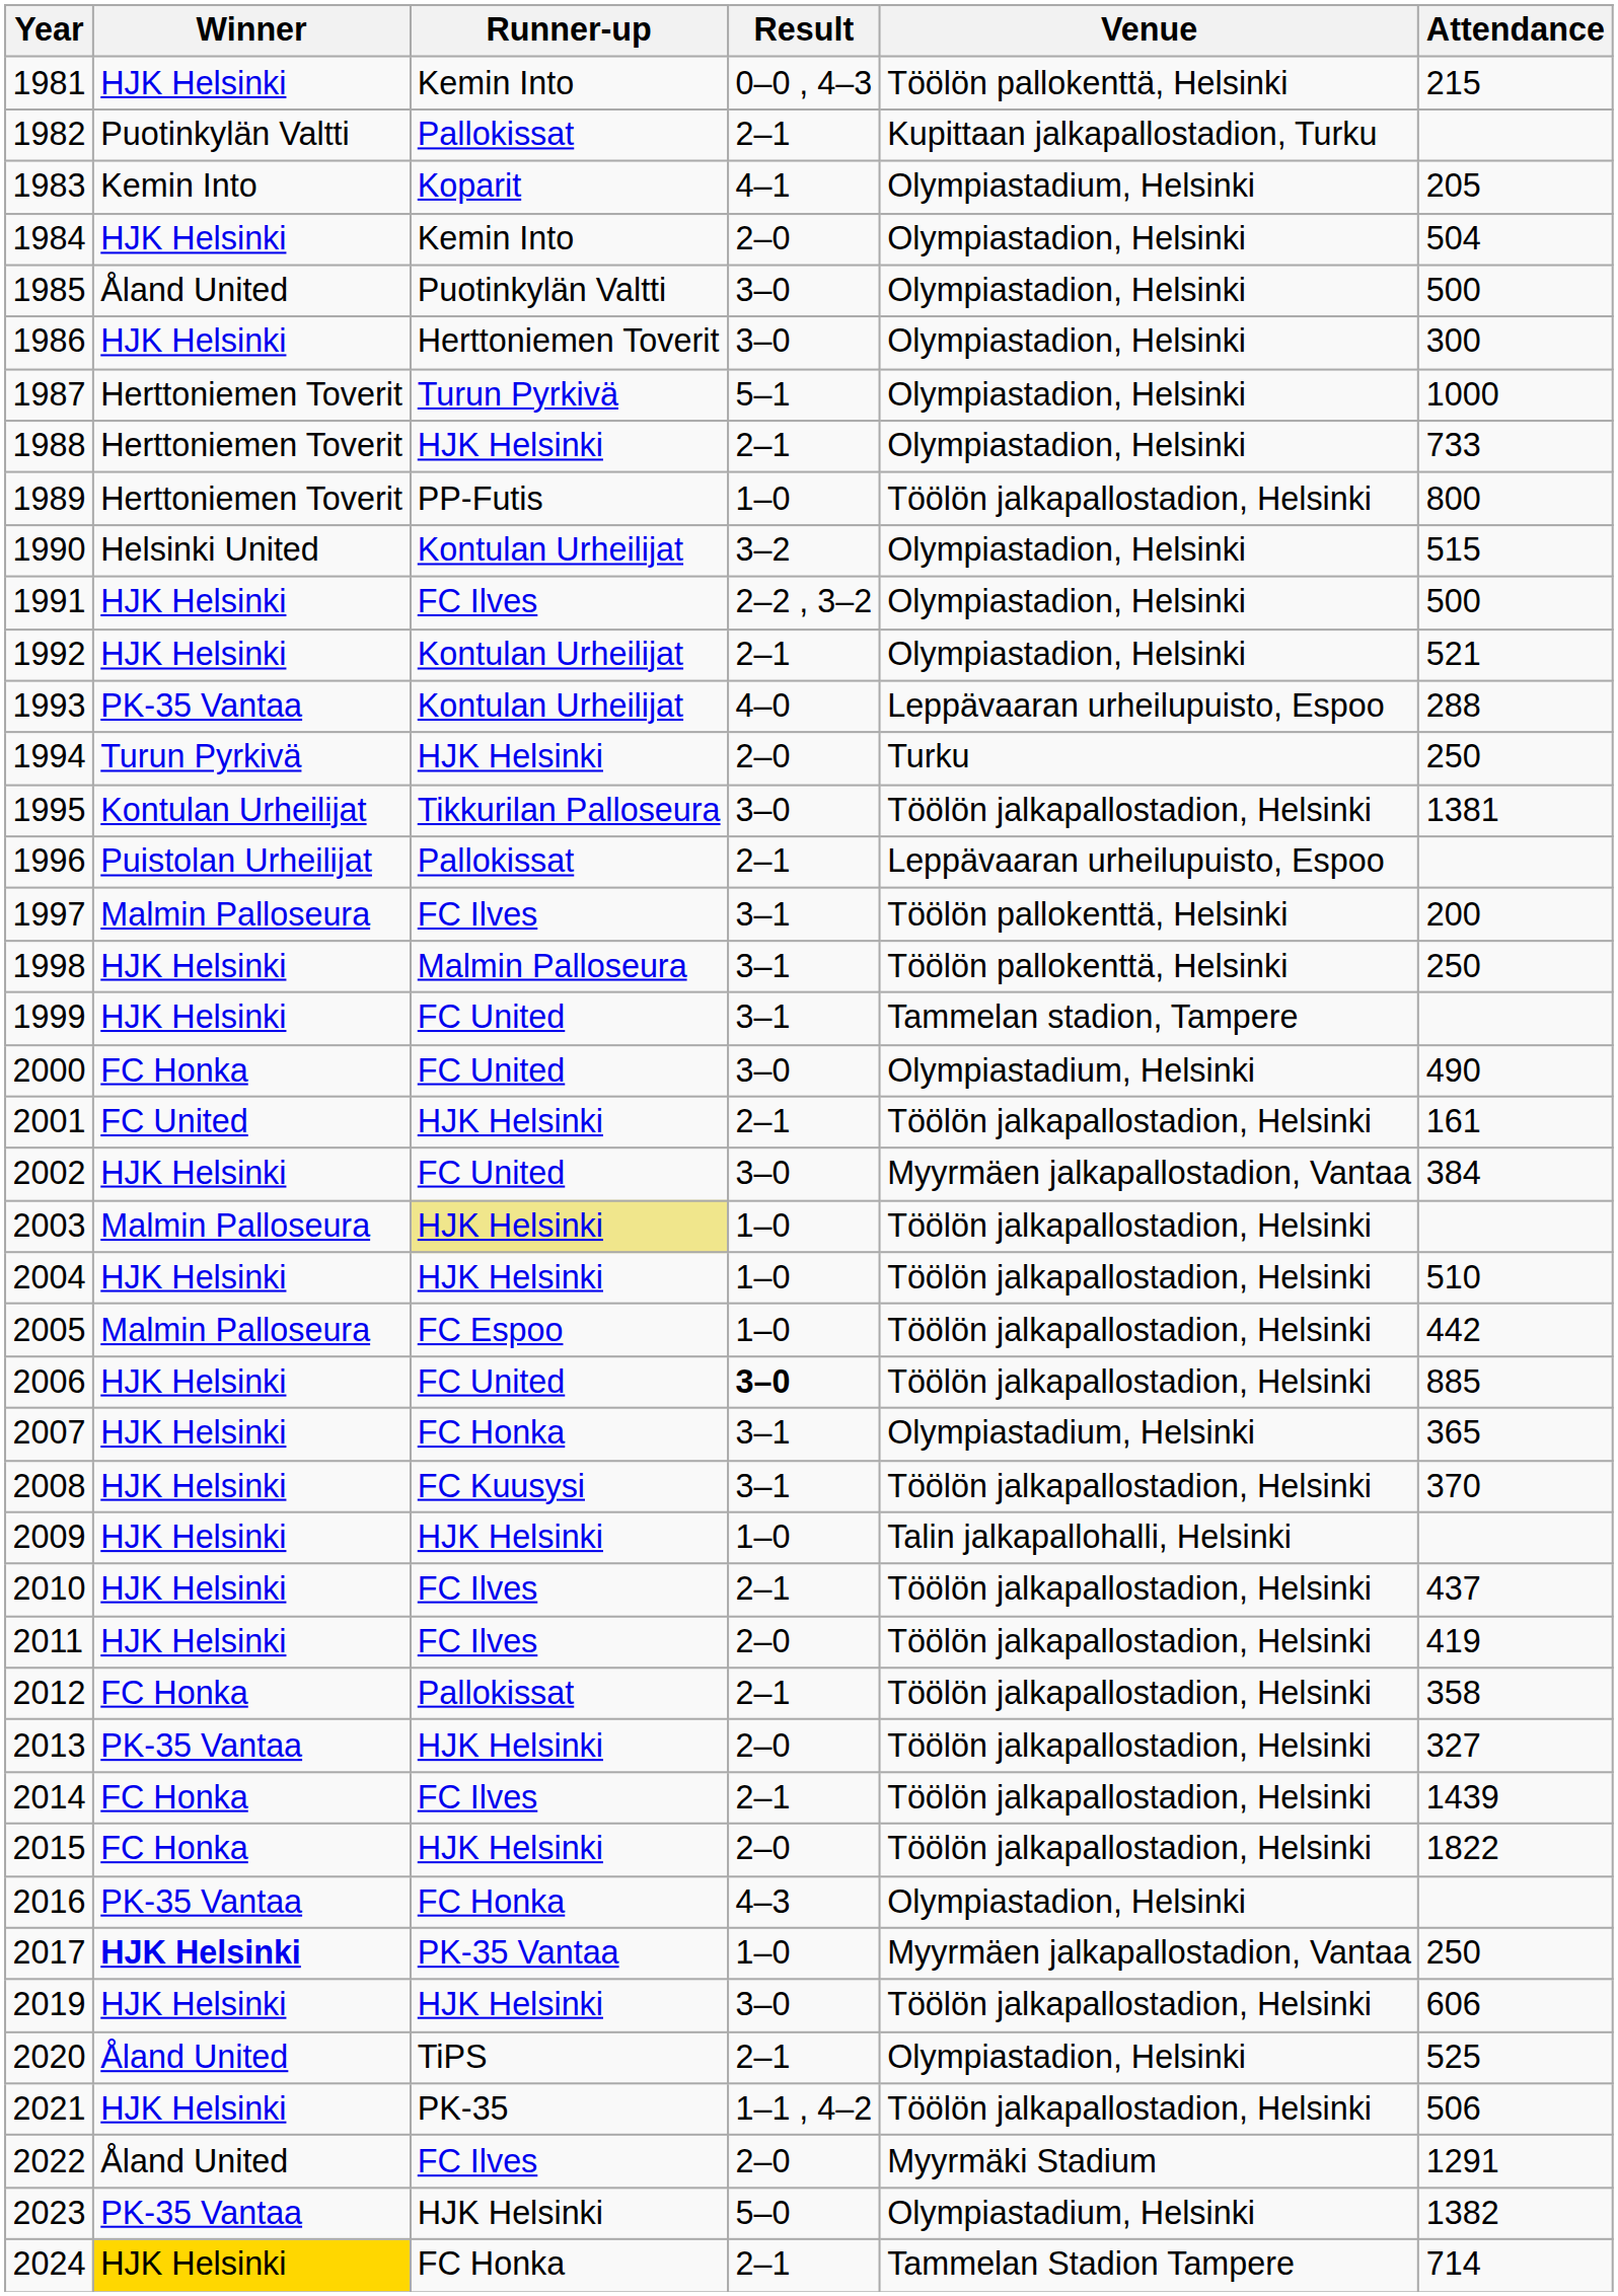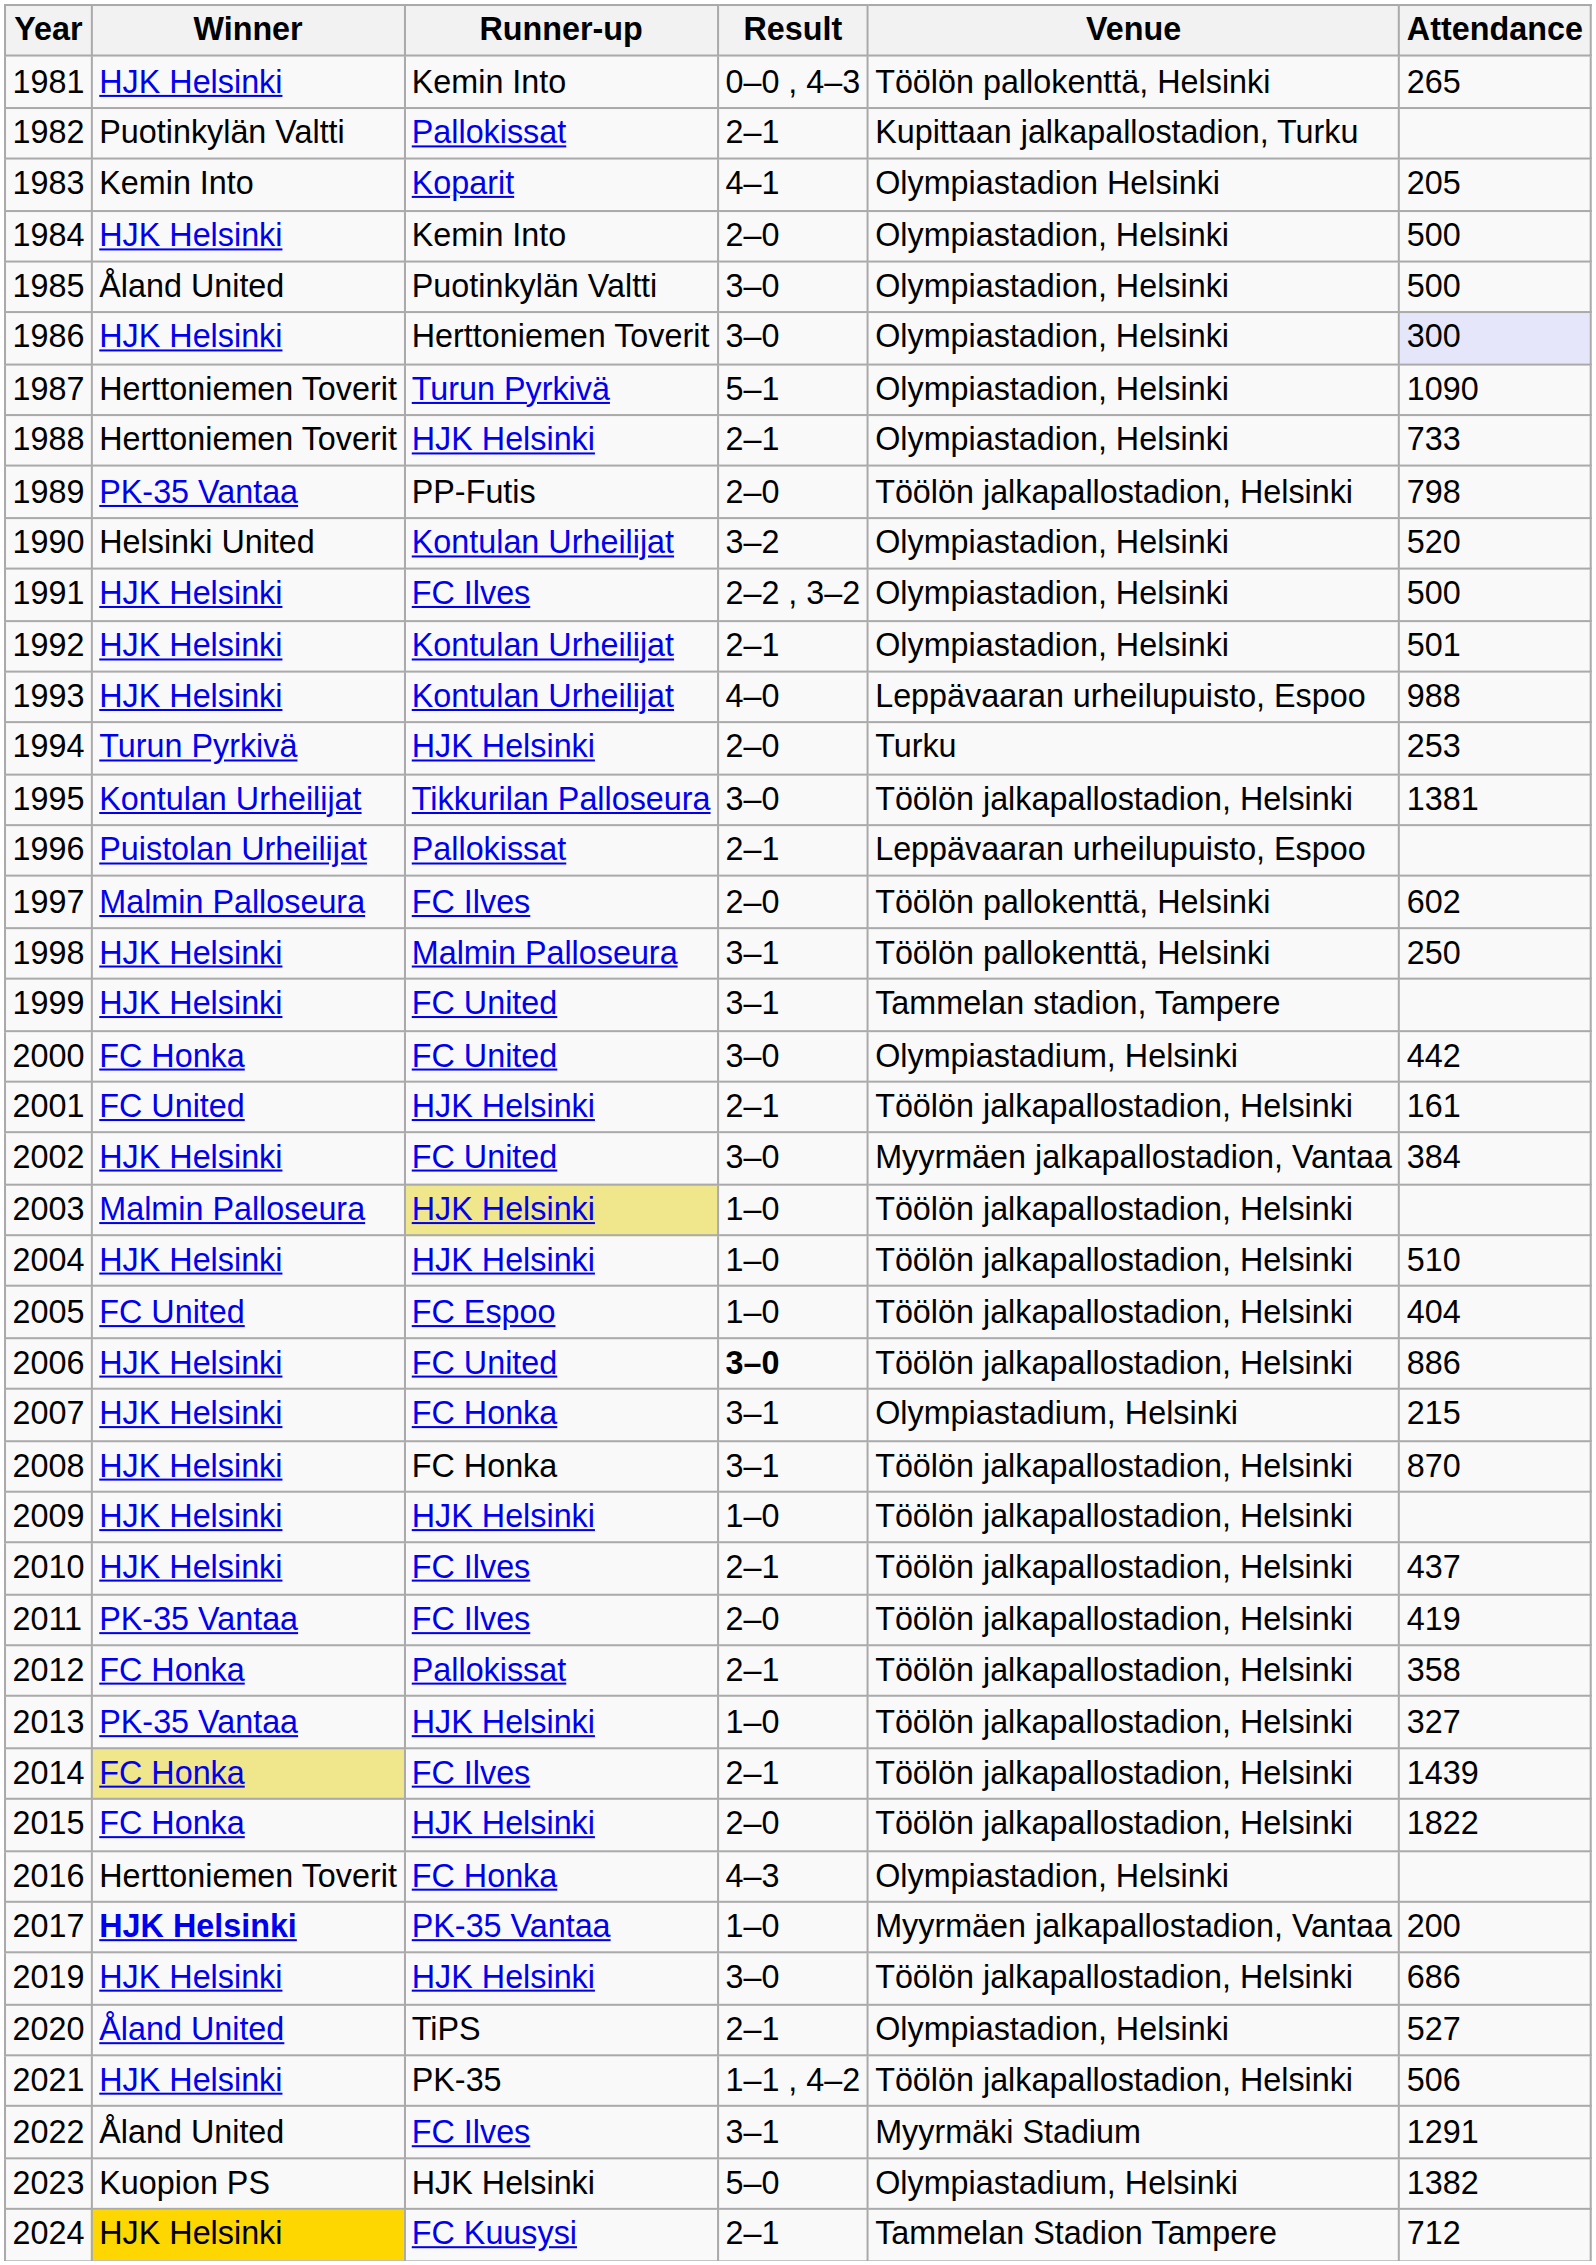 <table class="sortable wikitable">
 <tr>
 <th>Year</th>
 <th>Winner</th>
 <th>Runner-up</th>
 <th>Result</th>
 <th>Venue</th>
 <th>Attendance</th>
 </tr>
 <tr>
 <td>1981</td>
 <td><a href='#'>HJK Helsinki</a></td>
 <td>Kemin Into</td>
 <td>0–0 , 4–3 </td>
 <td>Töölön pallokenttä, Helsinki</td>
-<td>215</td>
+<td>265</td>
 </tr>
 <tr>
 <td>1982</td>
 <td>Puotinkylän Valtti</td>
 <td><a href='#'>Pallokissat</a></td>
 <td>2–1</td>
 <td>Kupittaan jalkapallostadion, Turku</td>
 <td></td>
 </tr>
 <tr>
 <td>1983</td>
 <td>Kemin Into</td>
 <td><a href='#'>Koparit</a></td>
 <td>4–1</td>
-<td>Olympiastadium, Helsinki</td>
+<td>Olympiastadion Helsinki</td>
 <td>205</td>
 </tr>
 <tr>
 <td>1984</td>
 <td><a href='#'>HJK Helsinki</a></td>
 <td>Kemin Into</td>
 <td>2–0</td>
 <td>Olympiastadion, Helsinki</td>
-<td>504</td>
+<td>500</td>
 </tr>
 <tr>
 <td>1985</td>
 <td>Åland United</td>
 <td>Puotinkylän Valtti</td>
 <td>3–0</td>
 <td>Olympiastadion, Helsinki</td>
 <td>500</td>
 </tr>
 <tr>
 <td>1986</td>
 <td><a href='#'>HJK Helsinki</a></td>
 <td>Herttoniemen Toverit</td>
 <td>3–0</td>
 <td>Olympiastadion, Helsinki</td>
-<td>300</td>
+<td style="background: lavender;">300</td>
 </tr>
 <tr>
 <td>1987</td>
 <td>Herttoniemen Toverit</td>
 <td><a href='#'>Turun Pyrkivä</a></td>
 <td>5–1</td>
 <td>Olympiastadion, Helsinki</td>
-<td>1000</td>
+<td>1090</td>
 </tr>
 <tr>
 <td>1988</td>
 <td>Herttoniemen Toverit</td>
 <td><a href='#'>HJK Helsinki</a></td>
 <td>2–1</td>
 <td>Olympiastadion, Helsinki</td>
 <td>733</td>
 </tr>
 <tr>
 <td>1989</td>
-<td>Herttoniemen Toverit</td>
+<td><a href='#'>PK-35 Vantaa</a></td>
 <td>PP-Futis</td>
-<td>1–0</td>
+<td>2–0</td>
 <td>Töölön jalkapallostadion, Helsinki</td>
-<td>800</td>
+<td>798</td>
 </tr>
 <tr>
 <td>1990</td>
 <td>Helsinki United</td>
 <td><a href='#'>Kontulan Urheilijat</a></td>
 <td>3–2</td>
 <td>Olympiastadion, Helsinki</td>
-<td>515</td>
+<td>520</td>
 </tr>
 <tr>
 <td>1991</td>
 <td><a href='#'>HJK Helsinki</a></td>
 <td><a href='#'>FC Ilves</a></td>
 <td>2–2 , 3–2 </td>
 <td>Olympiastadion, Helsinki</td>
 <td>500</td>
 </tr>
 <tr>
 <td>1992</td>
 <td><a href='#'>HJK Helsinki</a></td>
 <td><a href='#'>Kontulan Urheilijat</a></td>
 <td>2–1 </td>
 <td>Olympiastadion, Helsinki</td>
-<td>521</td>
+<td>501</td>
 </tr>
 <tr>
 <td>1993</td>
-<td><a href='#'>PK-35 Vantaa</a></td>
+<td><a href='#'>HJK Helsinki</a></td>
 <td><a href='#'>Kontulan Urheilijat</a></td>
 <td>4–0</td>
 <td>Leppävaaran urheilupuisto, Espoo</td>
-<td>288</td>
+<td>988</td>
 </tr>
 <tr>
 <td>1994</td>
 <td><a href='#'>Turun Pyrkivä</a></td>
 <td><a href='#'>HJK Helsinki</a></td>
 <td>2–0</td>
 <td>Turku</td>
-<td>250</td>
+<td>253</td>
 </tr>
 <tr>
 <td>1995</td>
 <td><a href='#'>Kontulan Urheilijat</a></td>
 <td><a href='#'>Tikkurilan Palloseura</a></td>
 <td>3–0</td>
 <td>Töölön jalkapallostadion, Helsinki</td>
 <td>1381</td>
 </tr>
 <tr>
 <td>1996</td>
 <td><a href='#'>Puistolan Urheilijat</a></td>
 <td><a href='#'>Pallokissat</a></td>
 <td>2–1</td>
 <td>Leppävaaran urheilupuisto, Espoo</td>
 <td></td>
 </tr>
 <tr>
 <td>1997</td>
 <td><a href='#'>Malmin Palloseura</a></td>
 <td><a href='#'>FC Ilves</a></td>
-<td>3–1 </td>
+<td>2–0</td>
 <td>Töölön pallokenttä, Helsinki</td>
-<td>200</td>
+<td>602</td>
 </tr>
 <tr>
 <td>1998</td>
 <td><a href='#'>HJK Helsinki</a></td>
 <td><a href='#'>Malmin Palloseura</a></td>
 <td>3–1</td>
 <td>Töölön pallokenttä, Helsinki</td>
 <td>250</td>
 </tr>
 <tr>
 <td>1999</td>
 <td><a href='#'>HJK Helsinki</a></td>
 <td><a href='#'>FC United</a></td>
 <td>3–1</td>
 <td>Tammelan stadion, Tampere</td>
 <td></td>
 </tr>
 <tr>
 <td>2000</td>
 <td><a href='#'>FC Honka</a></td>
 <td><a href='#'>FC United</a></td>
 <td>3–0</td>
 <td>Olympiastadium, Helsinki</td>
-<td>490</td>
+<td>442</td>
 </tr>
 <tr>
 <td>2001</td>
 <td><a href='#'>FC United</a></td>
 <td><a href='#'>HJK Helsinki</a></td>
 <td>2–1</td>
 <td>Töölön jalkapallostadion, Helsinki</td>
 <td>161</td>
 </tr>
 <tr>
 <td>2002</td>
 <td><a href='#'>HJK Helsinki</a></td>
 <td><a href='#'>FC United</a></td>
 <td>3–0</td>
 <td>Myyrmäen jalkapallostadion, Vantaa</td>
 <td>384</td>
 </tr>
 <tr>
 <td>2003</td>
 <td><a href='#'>Malmin Palloseura</a></td>
 <td style="background: khaki;"><a href='#'>HJK Helsinki</a></td>
 <td>1–0</td>
 <td>Töölön jalkapallostadion, Helsinki</td>
 <td></td>
 </tr>
 <tr>
 <td>2004</td>
 <td><a href='#'>HJK Helsinki</a></td>
 <td><a href='#'>HJK Helsinki</a></td>
 <td>1–0</td>
 <td>Töölön jalkapallostadion, Helsinki</td>
 <td>510</td>
 </tr>
 <tr>
 <td>2005</td>
-<td><a href='#'>Malmin Palloseura</a></td>
+<td><a href='#'>FC United</a></td>
 <td><a href='#'>FC Espoo</a></td>
 <td>1–0</td>
 <td>Töölön jalkapallostadion, Helsinki</td>
-<td>442</td>
+<td>404</td>
 </tr>
 <tr>
 <td>2006</td>
 <td><a href='#'>HJK Helsinki</a></td>
 <td><a href='#'>FC United</a></td>
 <td><strong>3–0</strong></td>
 <td>Töölön jalkapallostadion, Helsinki</td>
-<td>885</td>
+<td>886</td>
 </tr>
 <tr>
 <td>2007</td>
 <td><a href='#'>HJK Helsinki</a></td>
 <td><a href='#'>FC Honka</a></td>
 <td>3–1 </td>
 <td>Olympiastadium, Helsinki</td>
-<td>365</td>
+<td>215</td>
 </tr>
 <tr>
 <td>2008</td>
 <td><a href='#'>HJK Helsinki</a></td>
-<td><a href='#'>FC Kuusysi</a></td>
+<td>FC Honka</td>
 <td>3–1</td>
 <td>Töölön jalkapallostadion, Helsinki</td>
-<td>370</td>
+<td>870</td>
 </tr>
 <tr>
 <td>2009</td>
 <td><a href='#'>HJK Helsinki</a></td>
 <td><a href='#'>HJK Helsinki</a></td>
 <td>1–0</td>
-<td>Talin jalkapallohalli, Helsinki</td>
+<td>Töölön jalkapallostadion, Helsinki</td>
 <td></td>
 </tr>
 <tr>
 <td>2010</td>
 <td><a href='#'>HJK Helsinki</a></td>
 <td><a href='#'>FC Ilves</a></td>
 <td>2–1</td>
 <td>Töölön jalkapallostadion, Helsinki</td>
 <td>437</td>
 </tr>
 <tr>
 <td>2011</td>
-<td><a href='#'>HJK Helsinki</a></td>
+<td><a href='#'>PK-35 Vantaa</a></td>
 <td><a href='#'>FC Ilves</a></td>
 <td>2–0</td>
 <td>Töölön jalkapallostadion, Helsinki</td>
 <td>419</td>
 </tr>
 <tr>
 <td>2012</td>
 <td><a href='#'>FC Honka</a></td>
 <td><a href='#'>Pallokissat</a></td>
 <td>2–1</td>
 <td>Töölön jalkapallostadion, Helsinki</td>
 <td>358</td>
 </tr>
 <tr>
 <td>2013</td>
 <td><a href='#'>PK-35 Vantaa</a></td>
 <td><a href='#'>HJK Helsinki</a></td>
-<td>2–0</td>
+<td>1–0</td>
 <td>Töölön jalkapallostadion, Helsinki</td>
 <td>327</td>
 </tr>
 <tr>
 <td>2014</td>
-<td><a href='#'>FC Honka</a></td>
+<td style="background: khaki;"><a href='#'>FC Honka</a></td>
 <td><a href='#'>FC Ilves</a></td>
 <td>2–1 </td>
 <td>Töölön jalkapallostadion, Helsinki</td>
 <td>1439</td>
 </tr>
 <tr>
 <td>2015</td>
 <td><a href='#'>FC Honka</a></td>
 <td><a href='#'>HJK Helsinki</a></td>
 <td>2–0</td>
 <td>Töölön jalkapallostadion, Helsinki</td>
 <td>1822</td>
 </tr>
 <tr>
 <td>2016</td>
-<td><a href='#'>PK-35 Vantaa</a></td>
+<td>Herttoniemen Toverit</td>
 <td><a href='#'>FC Honka</a></td>
 <td>4–3</td>
 <td>Olympiastadion, Helsinki</td>
 <td></td>
 </tr>
 <tr>
 <td>2017</td>
 <td><strong><a href='#'>HJK Helsinki</a></strong></td>
 <td><a href='#'>PK-35 Vantaa</a></td>
 <td>1–0</td>
 <td>Myyrmäen jalkapallostadion, Vantaa</td>
-<td>250</td>
+<td>200</td>
 </tr>
 <tr>
 <td>2019</td>
 <td><a href='#'>HJK Helsinki</a></td>
 <td><a href='#'>HJK Helsinki</a></td>
 <td>3–0</td>
 <td>Töölön jalkapallostadion, Helsinki</td>
-<td>606</td>
+<td>686</td>
 </tr>
 <tr>
 <td>2020</td>
 <td><a href='#'>Åland United</a></td>
 <td>TiPS</td>
 <td>2–1</td>
 <td>Olympiastadion, Helsinki</td>
-<td>525</td>
+<td>527</td>
 </tr>
 <tr>
 <td>2021</td>
 <td><a href='#'>HJK Helsinki</a></td>
 <td>PK-35</td>
 <td>1–1 , 4–2 </td>
 <td>Töölön jalkapallostadion, Helsinki</td>
 <td>506</td>
 </tr>
 <tr>
 <td>2022</td>
 <td>Åland United</td>
 <td><a href='#'>FC Ilves</a></td>
-<td>2–0</td>
+<td>3–1 </td>
 <td>Myyrmäki Stadium</td>
 <td>1291</td>
 </tr>
 <tr>
 <td>2023</td>
-<td><a href='#'>PK-35 Vantaa</a></td>
+<td>Kuopion PS</td>
 <td>HJK Helsinki</td>
 <td>5–0</td>
 <td>Olympiastadium, Helsinki</td>
 <td>1382</td>
 </tr>
 <tr>
 <td>2024</td>
 <td style="background: gold;">HJK Helsinki</td>
-<td>FC Honka</td>
+<td><a href='#'>FC Kuusysi</a></td>
 <td>2–1</td>
 <td>Tammelan Stadion Tampere</td>
-<td>714</td>
+<td>712</td>
 </tr>
 </table>
